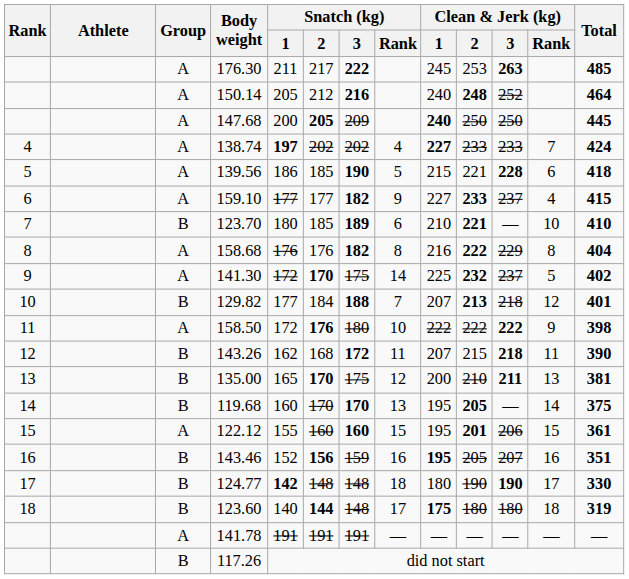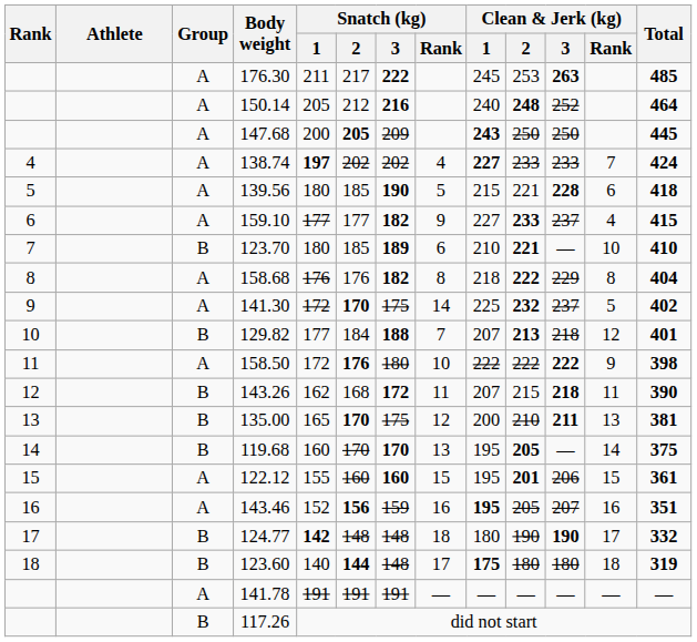 <table class = "wikitable" style="text-align:center;">
 <tr>
 <th rowspan=2 width=40>Rank</th>
 <th rowspan=2 width=250>Athlete</th>
 <th rowspan=2 width=50>Group</th>
 <th rowspan=2 width=60>Body weight</th>
 <th colspan=4>Snatch (kg)</th>
 <th colspan=4>Clean & Jerk (kg)</th>
 <th rowspan=2 width=60>Total</th>
 </tr>
 <tr>
 <th width=40>1</th>
 <th width=40>2</th>
 <th width=40>3</th>
 <th width=40>Rank</th>
 <th width=40>1</th>
 <th width=40>2</th>
 <th width=40>3</th>
 <th width=40>Rank</th>
 </tr>
 <tr>
 <td></td>
 <td align=left></td>
 <td>A</td>
 <td>176.30</td>
 <td>211</td>
 <td>217</td>
 <td><strong>222</strong></td>
 <td></td>
 <td>245</td>
 <td>253</td>
 <td><strong>263</strong></td>
 <td></td>
 <td><strong>485</strong></td>
 </tr>
 <tr>
 <td></td>
 <td align=left></td>
 <td>A</td>
 <td>150.14</td>
 <td>205</td>
 <td>212</td>
 <td><strong>216</strong></td>
 <td></td>
 <td>240</td>
 <td><strong>248</strong></td>
 <td><s>252</s></td>
 <td></td>
 <td><strong>464</strong></td>
 </tr>
 <tr>
 <td></td>
 <td align=left></td>
 <td>A</td>
 <td>147.68</td>
 <td>200</td>
 <td><strong>205</strong></td>
 <td><s>209</s></td>
 <td></td>
-<td><strong>240</strong></td>
+<td><strong>243</strong></td>
 <td><s>250</s></td>
 <td><s>250</s></td>
 <td></td>
 <td><strong>445</strong></td>
 </tr>
 <tr>
 <td>4</td>
 <td align=left></td>
 <td>A</td>
 <td>138.74</td>
 <td><strong>197</strong></td>
 <td><s>202</s></td>
 <td><s>202</s></td>
 <td>4</td>
 <td><strong>227</strong></td>
 <td><s>233</s></td>
 <td><s>233</s></td>
 <td>7</td>
 <td><strong>424</strong></td>
 </tr>
 <tr>
 <td>5</td>
 <td align=left></td>
 <td>A</td>
 <td>139.56</td>
-<td>186</td>
+<td>180</td>
 <td>185</td>
 <td><strong>190</strong></td>
 <td>5</td>
 <td>215</td>
 <td>221</td>
 <td><strong>228</strong></td>
 <td>6</td>
 <td><strong>418</strong></td>
 </tr>
 <tr>
 <td>6</td>
 <td align=left></td>
 <td>A</td>
 <td>159.10</td>
 <td><s>177</s></td>
 <td>177</td>
 <td><strong>182</strong></td>
 <td>9</td>
 <td>227</td>
 <td><strong>233</strong></td>
 <td><s>237</s></td>
 <td>4</td>
 <td><strong>415</strong></td>
 </tr>
 <tr>
 <td>7</td>
 <td align=left></td>
 <td>B</td>
 <td>123.70</td>
 <td>180</td>
 <td>185</td>
 <td><strong>189</strong></td>
 <td>6</td>
 <td>210</td>
 <td><strong>221</strong></td>
 <td>—</td>
 <td>10</td>
 <td><strong>410</strong></td>
 </tr>
 <tr>
 <td>8</td>
 <td align=left></td>
 <td>A</td>
 <td>158.68</td>
 <td><s>176</s></td>
 <td>176</td>
 <td><strong>182</strong></td>
 <td>8</td>
-<td>216</td>
+<td>218</td>
 <td><strong>222</strong></td>
 <td><s>229</s></td>
 <td>8</td>
 <td><strong>404</strong></td>
 </tr>
 <tr>
 <td>9</td>
 <td align=left></td>
 <td>A</td>
 <td>141.30</td>
 <td><s>172</s></td>
 <td><strong>170</strong></td>
 <td><s>175</s></td>
 <td>14</td>
 <td>225</td>
 <td><strong>232</strong></td>
 <td><s>237</s></td>
 <td>5</td>
 <td><strong>402</strong></td>
 </tr>
 <tr>
 <td>10</td>
 <td align=left></td>
 <td>B</td>
 <td>129.82</td>
 <td>177</td>
 <td>184</td>
 <td><strong>188</strong></td>
 <td>7</td>
 <td>207</td>
 <td><strong>213</strong></td>
 <td><s>218</s></td>
 <td>12</td>
 <td><strong>401</strong></td>
 </tr>
 <tr>
 <td>11</td>
 <td align=left></td>
 <td>A</td>
 <td>158.50</td>
 <td>172</td>
 <td><strong>176</strong></td>
 <td><s>180</s></td>
 <td>10</td>
 <td><s>222</s></td>
 <td><s>222</s></td>
 <td><strong>222</strong></td>
 <td>9</td>
 <td><strong>398</strong></td>
 </tr>
 <tr>
 <td>12</td>
 <td align=left></td>
 <td>B</td>
 <td>143.26</td>
 <td>162</td>
 <td>168</td>
 <td><strong>172</strong></td>
 <td>11</td>
 <td>207</td>
 <td>215</td>
 <td><strong>218</strong></td>
 <td>11</td>
 <td><strong>390</strong></td>
 </tr>
 <tr>
 <td>13</td>
 <td align=left></td>
 <td>B</td>
 <td>135.00</td>
 <td>165</td>
 <td><strong>170</strong></td>
 <td><s>175</s></td>
 <td>12</td>
 <td>200</td>
 <td><s>210</s></td>
 <td><strong>211</strong></td>
 <td>13</td>
 <td><strong>381</strong></td>
 </tr>
 <tr>
 <td>14</td>
 <td align=left></td>
 <td>B</td>
 <td>119.68</td>
 <td>160</td>
 <td><s>170</s></td>
 <td><strong>170</strong></td>
 <td>13</td>
 <td>195</td>
 <td><strong>205</strong></td>
 <td>—</td>
 <td>14</td>
 <td><strong>375</strong></td>
 </tr>
 <tr>
 <td>15</td>
 <td align=left></td>
 <td>A</td>
 <td>122.12</td>
 <td>155</td>
 <td><s>160</s></td>
 <td><strong>160</strong></td>
 <td>15</td>
 <td>195</td>
 <td><strong>201</strong></td>
 <td><s>206</s></td>
 <td>15</td>
 <td><strong>361</strong></td>
 </tr>
 <tr>
 <td>16</td>
 <td align=left></td>
-<td>B</td>
+<td>A</td>
 <td>143.46</td>
 <td>152</td>
 <td><strong>156</strong></td>
 <td><s>159</s></td>
 <td>16</td>
 <td><strong>195</strong></td>
 <td><s>205</s></td>
 <td><s>207</s></td>
 <td>16</td>
 <td><strong>351</strong></td>
 </tr>
 <tr>
 <td>17</td>
 <td align=left></td>
 <td>B</td>
 <td>124.77</td>
 <td><strong>142</strong></td>
 <td><s>148</s></td>
 <td><s>148</s></td>
 <td>18</td>
 <td>180</td>
 <td><s>190</s></td>
 <td><strong>190</strong></td>
 <td>17</td>
-<td><strong>330</strong></td>
+<td><strong>332</strong></td>
 </tr>
 <tr>
 <td>18</td>
 <td align=left></td>
 <td>B</td>
 <td>123.60</td>
 <td>140</td>
 <td><strong>144</strong></td>
 <td><s>148</s></td>
 <td>17</td>
 <td><strong>175</strong></td>
 <td><s>180</s></td>
 <td><s>180</s></td>
 <td>18</td>
 <td><strong>319</strong></td>
 </tr>
 <tr>
 <td></td>
 <td align=left></td>
 <td>A</td>
 <td>141.78</td>
 <td><s>191</s></td>
 <td><s>191</s></td>
 <td><s>191</s></td>
 <td>—</td>
 <td>—</td>
 <td>—</td>
 <td>—</td>
 <td>—</td>
 <td>—</td>
 </tr>
 <tr>
 <td></td>
 <td align=left></td>
 <td>B</td>
 <td>117.26</td>
 <td colspan=9>did not start</td>
 </tr>
 </table>
